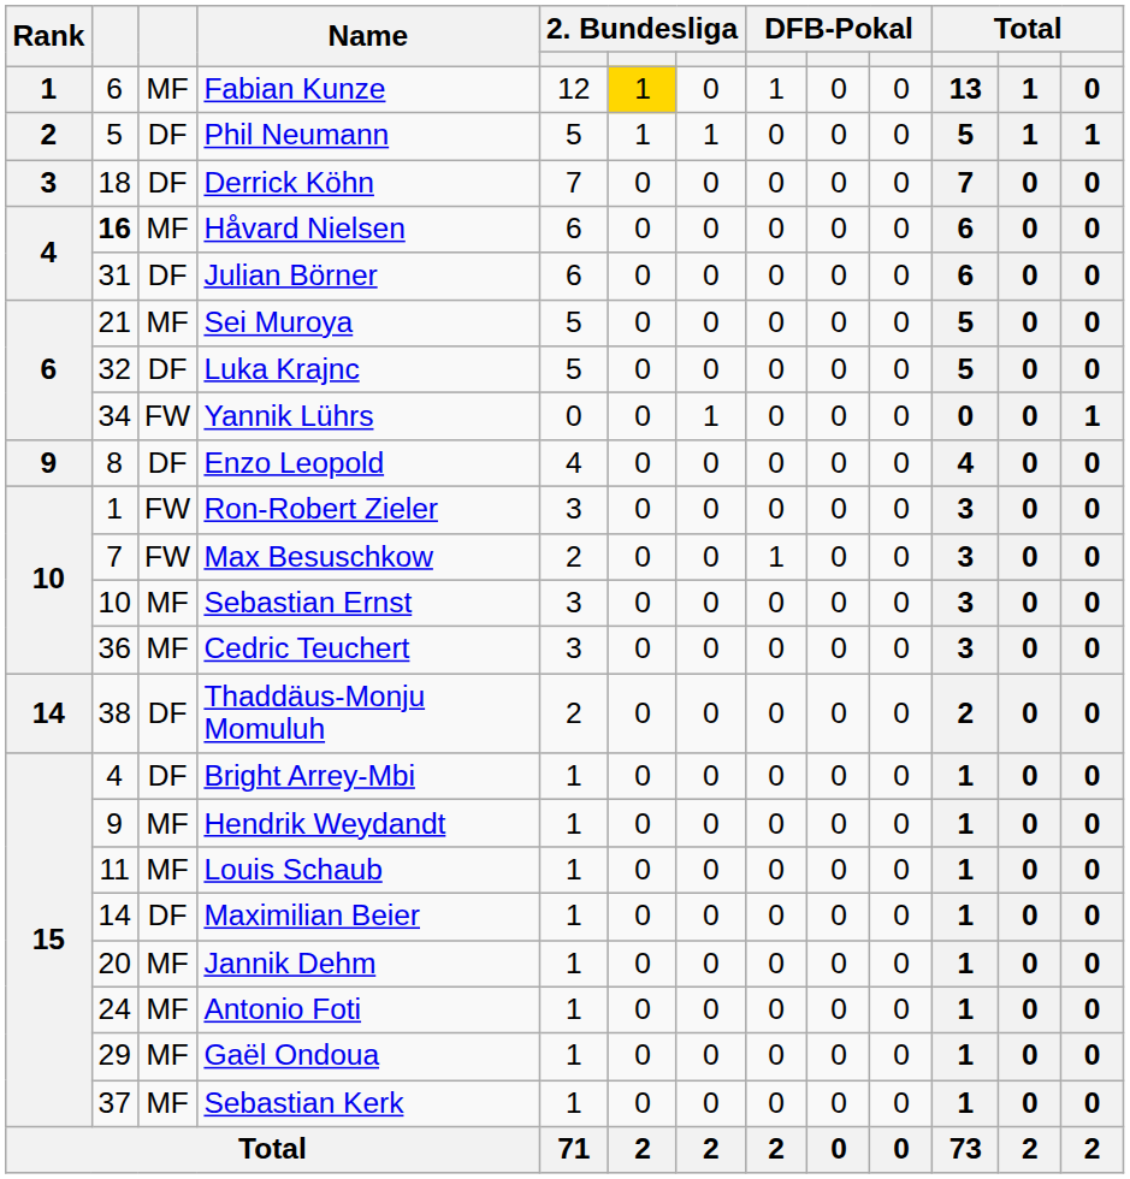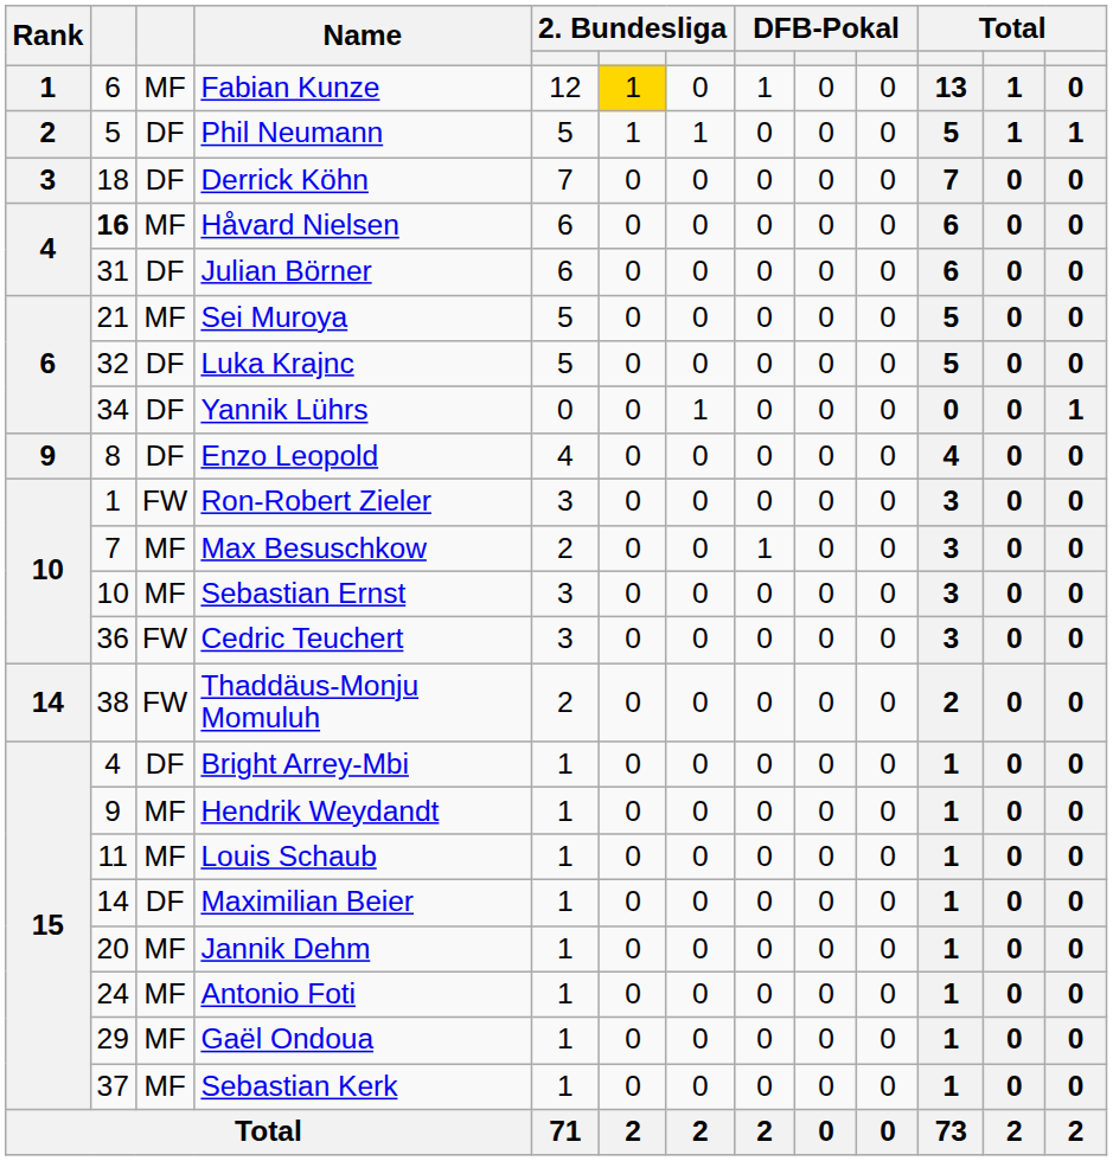 <table class="wikitable" style="text-align:center;">
 <tr>
 <th rowspan=2>Rank</th>
 <th rowspan=2></th>
 <th rowspan=2></th>
 <th rowspan=2 width=205>Name</th>
 <th colspan=3 width=110>2. Bundesliga</th>
 <th colspan=3 width=110>DFB-Pokal</th>
 <th colspan=3 width=110>Total</th>
 </tr>
 <tr>
 <th width=30></th>
 <th width=30></th>
 <th width=30></th>
 <th width=30></th>
 <th width=30></th>
 <th width=30></th>
 <th width=30></th>
 <th width=30></th>
 <th width=30></th>
 </tr>
 <tr>
 <th>1</th>
 <td>6</td>
 <td>MF</td>
 <td align="left"> <a href='#'>Fabian Kunze</a></td>
 <td>12</td>
 <td style="background: gold;">1</td>
 <td>0</td>
 <td>1</td>
 <td>0</td>
 <td>0</td>
 <th>13</th>
 <th>1</th>
 <th>0</th>
 </tr>
 <tr>
 <th>2</th>
 <td>5</td>
 <td>DF</td>
 <td align="left"> <a href='#'>Phil Neumann</a></td>
 <td>5</td>
 <td>1</td>
 <td>1</td>
 <td>0</td>
 <td>0</td>
 <td>0</td>
 <th>5</th>
 <th>1</th>
 <th>1</th>
 </tr>
 <tr>
 <th>3</th>
 <td>18</td>
 <td>DF</td>
 <td align="left"> <a href='#'>Derrick Köhn</a></td>
 <td>7</td>
 <td>0</td>
 <td>0</td>
 <td>0</td>
 <td>0</td>
 <td>0</td>
 <th>7</th>
 <th>0</th>
 <th>0</th>
 </tr>
 <tr>
 <th rowspan=2>4</th>
 <td><strong>16</strong></td>
 <td>MF</td>
 <td align="left"> <a href='#'>Håvard Nielsen</a></td>
 <td>6</td>
 <td>0</td>
 <td>0</td>
 <td>0</td>
 <td>0</td>
 <td>0</td>
 <th>6</th>
 <th>0</th>
 <th>0</th>
 </tr>
 <tr>
 <td>31</td>
 <td>DF</td>
 <td align="left"> <a href='#'>Julian Börner</a></td>
 <td>6</td>
 <td>0</td>
 <td>0</td>
 <td>0</td>
 <td>0</td>
 <td>0</td>
 <th>6</th>
 <th>0</th>
 <th>0</th>
 </tr>
 <tr>
 <th rowspan=3>6</th>
 <td>21</td>
 <td>MF</td>
 <td align="left"> <a href='#'>Sei Muroya</a></td>
 <td>5</td>
 <td>0</td>
 <td>0</td>
 <td>0</td>
 <td>0</td>
 <td>0</td>
 <th>5</th>
 <th>0</th>
 <th>0</th>
 </tr>
 <tr>
 <td>32</td>
 <td>DF</td>
 <td align="left"> <a href='#'>Luka Krajnc</a></td>
 <td>5</td>
 <td>0</td>
 <td>0</td>
 <td>0</td>
 <td>0</td>
 <td>0</td>
 <th>5</th>
 <th>0</th>
 <th>0</th>
 </tr>
 <tr>
 <td>34</td>
-<td>FW</td>
+<td>DF</td>
 <td align="left"> <a href='#'>Yannik Lührs</a></td>
 <td>0</td>
 <td>0</td>
 <td>1</td>
 <td>0</td>
 <td>0</td>
 <td>0</td>
 <th>0</th>
 <th>0</th>
 <th>1</th>
 </tr>
 <tr>
 <th>9</th>
 <td>8</td>
 <td>DF</td>
 <td align="left"> <a href='#'>Enzo Leopold</a></td>
 <td>4</td>
 <td>0</td>
 <td>0</td>
 <td>0</td>
 <td>0</td>
 <td>0</td>
 <th>4</th>
 <th>0</th>
 <th>0</th>
 </tr>
 <tr>
 <th rowspan=4>10</th>
 <td>1</td>
 <td>FW</td>
 <td align="left"> <a href='#'>Ron-Robert Zieler</a></td>
 <td>3</td>
 <td>0</td>
 <td>0</td>
 <td>0</td>
 <td>0</td>
 <td>0</td>
 <th>3</th>
 <th>0</th>
 <th>0</th>
 </tr>
 <tr>
 <td>7</td>
-<td>FW</td>
+<td>MF</td>
 <td align="left"> <a href='#'>Max Besuschkow</a></td>
 <td>2</td>
 <td>0</td>
 <td>0</td>
 <td>1</td>
 <td>0</td>
 <td>0</td>
 <th>3</th>
 <th>0</th>
 <th>0</th>
 </tr>
 <tr>
 <td>10</td>
 <td>MF</td>
 <td align="left"> <a href='#'>Sebastian Ernst</a></td>
 <td>3</td>
 <td>0</td>
 <td>0</td>
 <td>0</td>
 <td>0</td>
 <td>0</td>
 <th>3</th>
 <th>0</th>
 <th>0</th>
 </tr>
 <tr>
 <td>36</td>
-<td>MF</td>
+<td>FW</td>
 <td align="left"> <a href='#'>Cedric Teuchert</a></td>
 <td>3</td>
 <td>0</td>
 <td>0</td>
 <td>0</td>
 <td>0</td>
 <td>0</td>
 <th>3</th>
 <th>0</th>
 <th>0</th>
 </tr>
 <tr>
 <th>14</th>
 <td>38</td>
-<td>DF</td>
+<td>FW</td>
 <td align="left"> <a href='#'>Thaddäus-Monju Momuluh</a></td>
 <td>2</td>
 <td>0</td>
 <td>0</td>
 <td>0</td>
 <td>0</td>
 <td>0</td>
 <th>2</th>
 <th>0</th>
 <th>0</th>
 </tr>
 <tr>
 <th rowspan=8>15</th>
 <td>4</td>
 <td>DF</td>
 <td align="left"> <a href='#'>Bright Arrey-Mbi</a></td>
 <td>1</td>
 <td>0</td>
 <td>0</td>
 <td>0</td>
 <td>0</td>
 <td>0</td>
 <th>1</th>
 <th>0</th>
 <th>0</th>
 </tr>
 <tr>
 <td>9</td>
 <td>MF</td>
 <td align="left"> <a href='#'>Hendrik Weydandt</a></td>
 <td>1</td>
 <td>0</td>
 <td>0</td>
 <td>0</td>
 <td>0</td>
 <td>0</td>
 <th>1</th>
 <th>0</th>
 <th>0</th>
 </tr>
 <tr>
 <td>11</td>
 <td>MF</td>
 <td align="left"> <a href='#'>Louis Schaub</a></td>
 <td>1</td>
 <td>0</td>
 <td>0</td>
 <td>0</td>
 <td>0</td>
 <td>0</td>
 <th>1</th>
 <th>0</th>
 <th>0</th>
 </tr>
 <tr>
 <td>14</td>
 <td>DF</td>
 <td align="left"> <a href='#'>Maximilian Beier</a></td>
 <td>1</td>
 <td>0</td>
 <td>0</td>
 <td>0</td>
 <td>0</td>
 <td>0</td>
 <th>1</th>
 <th>0</th>
 <th>0</th>
 </tr>
 <tr>
 <td>20</td>
 <td>MF</td>
 <td align="left"> <a href='#'>Jannik Dehm</a></td>
 <td>1</td>
 <td>0</td>
 <td>0</td>
 <td>0</td>
 <td>0</td>
 <td>0</td>
 <th>1</th>
 <th>0</th>
 <th>0</th>
 </tr>
 <tr>
 <td>24</td>
 <td>MF</td>
 <td align="left"> <a href='#'>Antonio Foti</a></td>
 <td>1</td>
 <td>0</td>
 <td>0</td>
 <td>0</td>
 <td>0</td>
 <td>0</td>
 <th>1</th>
 <th>0</th>
 <th>0</th>
 </tr>
 <tr>
 <td>29</td>
 <td>MF</td>
 <td align="left"> <a href='#'>Gaël Ondoua</a></td>
 <td>1</td>
 <td>0</td>
 <td>0</td>
 <td>0</td>
 <td>0</td>
 <td>0</td>
 <th>1</th>
 <th>0</th>
 <th>0</th>
 </tr>
 <tr>
 <td>37</td>
 <td>MF</td>
 <td align="left"> <a href='#'>Sebastian Kerk</a></td>
 <td>1</td>
 <td>0</td>
 <td>0</td>
 <td>0</td>
 <td>0</td>
 <td>0</td>
 <th>1</th>
 <th>0</th>
 <th>0</th>
 </tr>
 <tr>
 <th colspan=4>Total</th>
 <th>71</th>
 <th>2</th>
 <th>2</th>
 <th>2</th>
 <th>0</th>
 <th>0</th>
 <th>73</th>
 <th>2</th>
 <th>2</th>
 </tr>
 </table>
